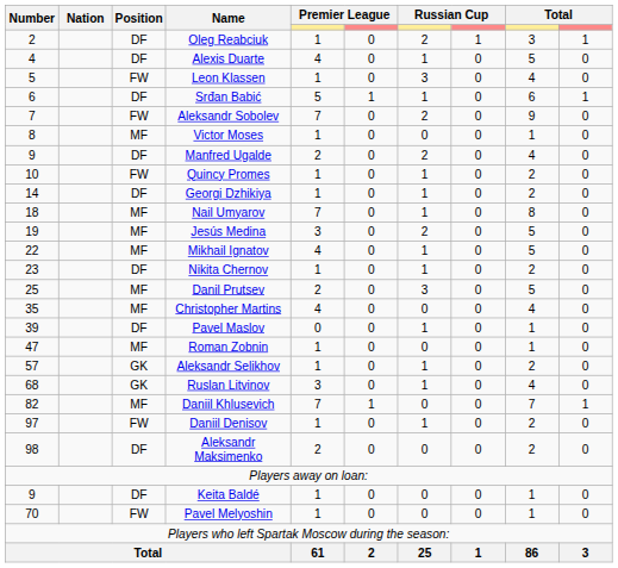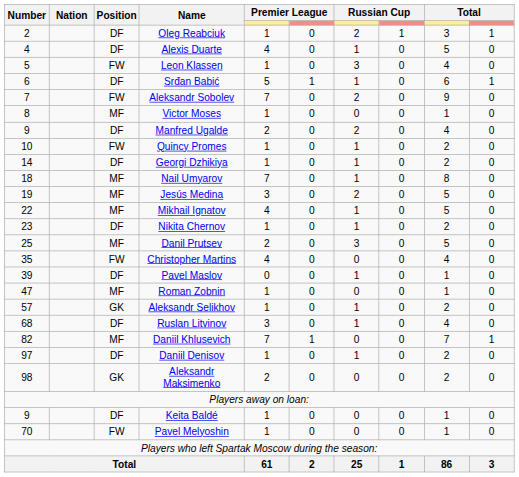 <table class="wikitable" style="font-size: 95%; text-align: center;">
 <tr>
 <th rowspan=2 width=60>Number</th>
 <th rowspan=2 width=60>Nation</th>
 <th rowspan=2 width=60>Position</th>
 <th rowspan=2 width=150>Name</th>
 <th colspan=2>Premier League</th>
 <th colspan=2>Russian Cup</th>
 <th colspan=2>Total</th>
 </tr>
 <tr>
 <th style="width:60px; background:#fe9;"></th>
 <th style="width:60px; background:#ff8888;"></th>
 <th style="width:60px; background:#fe9;"></th>
 <th style="width:60px; background:#ff8888;"></th>
 <th style="width:60px; background:#fe9;"></th>
 <th style="width:60px; background:#ff8888;"></th>
 </tr>
 <tr>
 <td>2</td>
 <td></td>
 <td>DF</td>
 <td><a href='#'>Oleg Reabciuk</a></td>
 <td>1</td>
 <td>0</td>
 <td>2</td>
 <td>1</td>
 <td>3</td>
 <td>1</td>
 </tr>
 <tr>
 <td>4</td>
 <td></td>
 <td>DF</td>
 <td><a href='#'>Alexis Duarte</a></td>
 <td>4</td>
 <td>0</td>
 <td>1</td>
 <td>0</td>
 <td>5</td>
 <td>0</td>
 </tr>
 <tr>
 <td>5</td>
 <td></td>
 <td>FW</td>
 <td><a href='#'>Leon Klassen</a></td>
 <td>1</td>
 <td>0</td>
 <td>3</td>
 <td>0</td>
 <td>4</td>
 <td>0</td>
 </tr>
 <tr>
 <td>6</td>
 <td></td>
 <td>DF</td>
 <td><a href='#'>Srđan Babić</a></td>
 <td>5</td>
 <td>1</td>
 <td>1</td>
 <td>0</td>
 <td>6</td>
 <td>1</td>
 </tr>
 <tr>
 <td>7</td>
 <td></td>
 <td>FW</td>
 <td><a href='#'>Aleksandr Sobolev</a></td>
 <td>7</td>
 <td>0</td>
 <td>2</td>
 <td>0</td>
 <td>9</td>
 <td>0</td>
 </tr>
 <tr>
 <td>8</td>
 <td></td>
 <td>MF</td>
 <td><a href='#'>Victor Moses</a></td>
 <td>1</td>
 <td>0</td>
 <td>0</td>
 <td>0</td>
 <td>1</td>
 <td>0</td>
 </tr>
 <tr>
 <td>9</td>
 <td></td>
 <td>DF</td>
 <td><a href='#'>Manfred Ugalde</a></td>
 <td>2</td>
 <td>0</td>
 <td>2</td>
 <td>0</td>
 <td>4</td>
 <td>0</td>
 </tr>
 <tr>
 <td>10</td>
 <td></td>
 <td>FW</td>
 <td><a href='#'>Quincy Promes</a></td>
 <td>1</td>
 <td>0</td>
 <td>1</td>
 <td>0</td>
 <td>2</td>
 <td>0</td>
 </tr>
 <tr>
 <td>14</td>
 <td></td>
 <td>DF</td>
 <td><a href='#'>Georgi Dzhikiya</a></td>
 <td>1</td>
 <td>0</td>
 <td>1</td>
 <td>0</td>
 <td>2</td>
 <td>0</td>
 </tr>
 <tr>
 <td>18</td>
 <td></td>
 <td>MF</td>
 <td><a href='#'>Nail Umyarov</a></td>
 <td>7</td>
 <td>0</td>
 <td>1</td>
 <td>0</td>
 <td>8</td>
 <td>0</td>
 </tr>
 <tr>
 <td>19</td>
 <td></td>
 <td>MF</td>
 <td><a href='#'>Jesús Medina</a></td>
 <td>3</td>
 <td>0</td>
 <td>2</td>
 <td>0</td>
 <td>5</td>
 <td>0</td>
 </tr>
 <tr>
 <td>22</td>
 <td></td>
 <td>MF</td>
 <td><a href='#'>Mikhail Ignatov</a></td>
 <td>4</td>
 <td>0</td>
 <td>1</td>
 <td>0</td>
 <td>5</td>
 <td>0</td>
 </tr>
 <tr>
 <td>23</td>
 <td></td>
 <td>DF</td>
 <td><a href='#'>Nikita Chernov</a></td>
 <td>1</td>
 <td>0</td>
 <td>1</td>
 <td>0</td>
 <td>2</td>
 <td>0</td>
 </tr>
 <tr>
 <td>25</td>
 <td></td>
 <td>MF</td>
 <td><a href='#'>Danil Prutsev</a></td>
 <td>2</td>
 <td>0</td>
 <td>3</td>
 <td>0</td>
 <td>5</td>
 <td>0</td>
 </tr>
 <tr>
 <td>35</td>
 <td></td>
-<td>MF</td>
+<td>FW</td>
 <td><a href='#'>Christopher Martins</a></td>
 <td>4</td>
 <td>0</td>
 <td>0</td>
 <td>0</td>
 <td>4</td>
 <td>0</td>
 </tr>
 <tr>
 <td>39</td>
 <td></td>
 <td>DF</td>
 <td><a href='#'>Pavel Maslov</a></td>
 <td>0</td>
 <td>0</td>
 <td>1</td>
 <td>0</td>
 <td>1</td>
 <td>0</td>
 </tr>
 <tr>
 <td>47</td>
 <td></td>
 <td>MF</td>
 <td><a href='#'>Roman Zobnin</a></td>
 <td>1</td>
 <td>0</td>
 <td>0</td>
 <td>0</td>
 <td>1</td>
 <td>0</td>
 </tr>
 <tr>
 <td>57</td>
 <td></td>
 <td>GK</td>
 <td><a href='#'>Aleksandr Selikhov</a></td>
 <td>1</td>
 <td>0</td>
 <td>1</td>
 <td>0</td>
 <td>2</td>
 <td>0</td>
 </tr>
 <tr>
 <td>68</td>
 <td></td>
-<td>GK</td>
+<td>DF</td>
 <td><a href='#'>Ruslan Litvinov</a></td>
 <td>3</td>
 <td>0</td>
 <td>1</td>
 <td>0</td>
 <td>4</td>
 <td>0</td>
 </tr>
 <tr>
 <td>82</td>
 <td></td>
 <td>MF</td>
 <td><a href='#'>Daniil Khlusevich</a></td>
 <td>7</td>
 <td>1</td>
 <td>0</td>
 <td>0</td>
 <td>7</td>
 <td>1</td>
 </tr>
 <tr>
 <td>97</td>
 <td></td>
-<td>FW</td>
+<td>DF</td>
 <td><a href='#'>Daniil Denisov</a></td>
 <td>1</td>
 <td>0</td>
 <td>1</td>
 <td>0</td>
 <td>2</td>
 <td>0</td>
 </tr>
 <tr>
 <td>98</td>
 <td></td>
-<td>DF</td>
+<td>GK</td>
 <td><a href='#'>Aleksandr Maksimenko</a></td>
 <td>2</td>
 <td>0</td>
 <td>0</td>
 <td>0</td>
 <td>2</td>
 <td>0</td>
 </tr>
 <tr>
 <td colspan="14"><em>Players away on loan:</em></td>
 </tr>
 <tr>
 <td>9</td>
 <td></td>
 <td>DF</td>
 <td><a href='#'>Keita Baldé</a></td>
 <td>1</td>
 <td>0</td>
 <td>0</td>
 <td>0</td>
 <td>1</td>
 <td>0</td>
 </tr>
 <tr>
 <td>70</td>
 <td></td>
 <td>FW</td>
 <td><a href='#'>Pavel Melyoshin</a></td>
 <td>1</td>
 <td>0</td>
 <td>0</td>
 <td>0</td>
 <td>1</td>
 <td>0</td>
 </tr>
 <tr>
 <td colspan="14"><em>Players who left Spartak Moscow during the season:</em></td>
 </tr>
 <tr>
 <th colspan=4>Total</th>
 <th>61</th>
 <th>2</th>
 <th>25</th>
 <th>1</th>
 <th>86</th>
 <th>3</th>
 </tr>
 </table>
